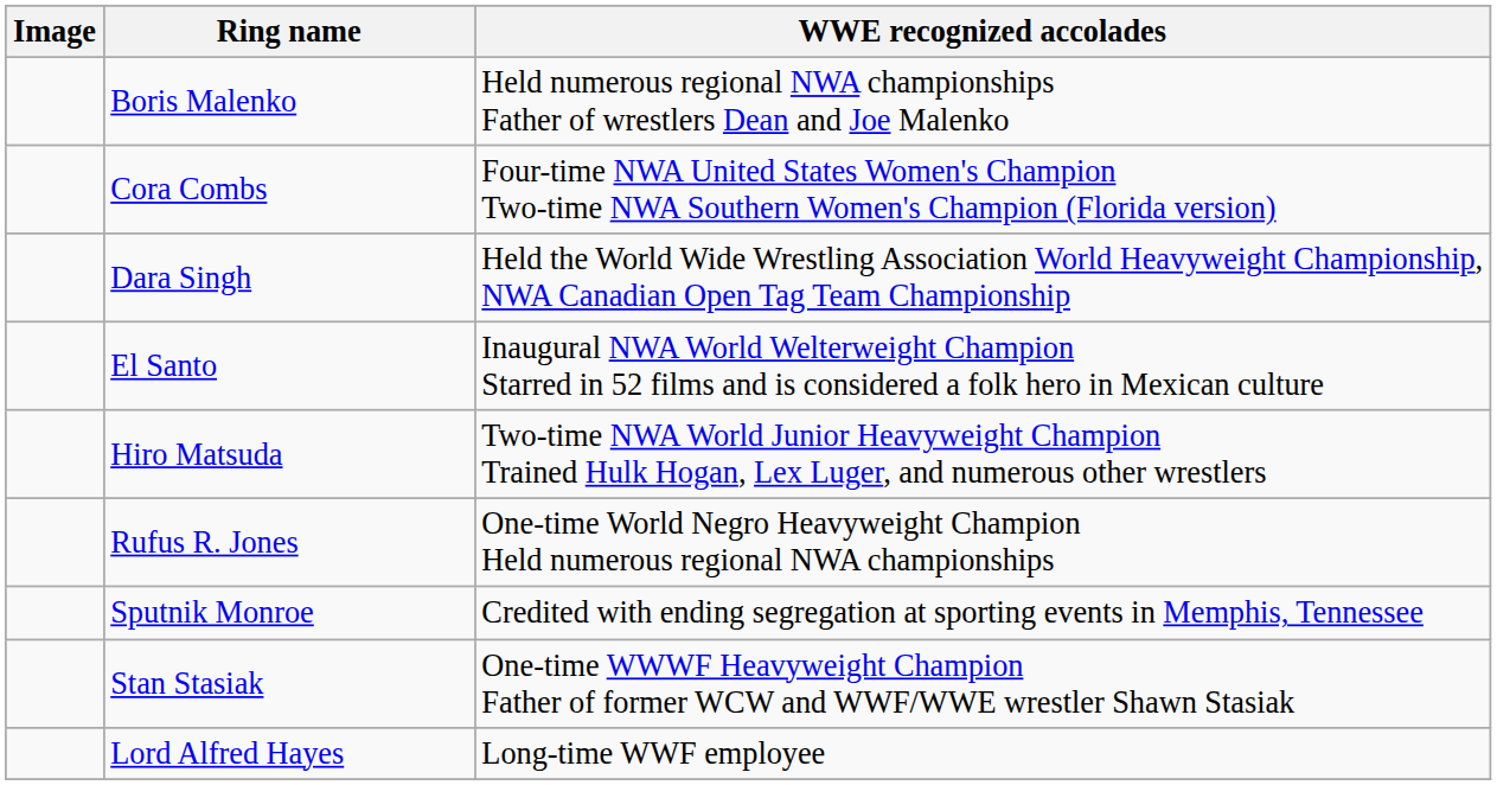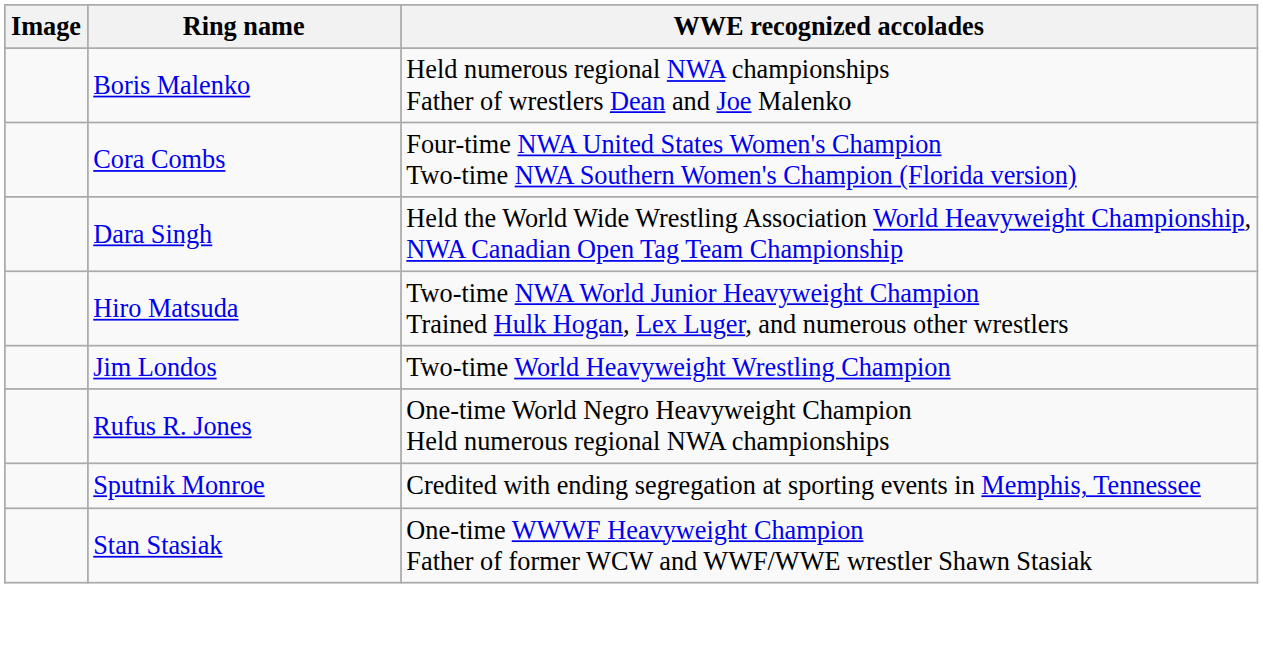 <table class="wikitable sortable" style="font-size: 95%">
 <tr>
 <th class="unsortable">Image</th>
 <th style="width:25%;">Ring name<br></th>
 <th class="unsortable">WWE recognized accolades</th>
 </tr>
 <tr>
 <td></td>
 <td><a href='#'>Boris Malenko</a><br></td>
 <td>Held numerous regional <a href='#'>NWA</a> championships<br>Father of wrestlers <a href='#'>Dean</a> and <a href='#'>Joe</a> Malenko</td>
 </tr>
 <tr>
 <td></td>
 <td><a href='#'>Cora Combs</a><br></td>
 <td>Four-time <a href='#'>NWA United States Women's Champion</a><br>Two-time <a href='#'>NWA Southern Women's Champion (Florida version)</a></td>
 </tr>
 <tr>
 <td></td>
 <td><a href='#'>Dara Singh</a></td>
 <td>Held the World  Wide Wrestling Association <a href='#'>World Heavyweight Championship</a>,<br> <a href='#'>NWA Canadian Open Tag Team Championship</a></td>
 </tr>
 <tr>
 <td></td>
-<td><a href='#'>El Santo</a><br></td>
-<td>Inaugural <a href='#'>NWA World Welterweight Champion</a><br>Starred in 52 films and is considered a folk hero in Mexican culture</td>
+<td><a href='#'>Hiro Matsuda</a><br></td>
+<td>Two-time <a href='#'>NWA World Junior Heavyweight Champion</a><br>Trained <a href='#'>Hulk Hogan</a>, <a href='#'>Lex Luger</a>, and numerous other wrestlers</td>
 </tr>
 <tr>
 <td></td>
-<td><a href='#'>Hiro Matsuda</a><br></td>
-<td>Two-time <a href='#'>NWA World Junior Heavyweight Champion</a><br>Trained <a href='#'>Hulk Hogan</a>, <a href='#'>Lex Luger</a>, and numerous other wrestlers</td>
+<td><a href='#'>Jim Londos</a><br></td>
+<td>Two-time <a href='#'>World Heavyweight Wrestling Champion</a></td>
 </tr>
 <tr>
 <td></td>
 <td><a href='#'>Rufus R. Jones</a><br></td>
 <td>One-time World Negro Heavyweight Champion<br>Held numerous regional NWA championships</td>
 </tr>
 <tr>
 <td></td>
 <td><a href='#'>Sputnik Monroe</a><br></td>
 <td>Credited with ending segregation at sporting events in <a href='#'>Memphis, Tennessee</a></td>
 </tr>
 <tr>
 <td></td>
 <td><a href='#'>Stan Stasiak</a><br></td>
 <td>One-time <a href='#'>WWWF Heavyweight Champion</a><br>Father of former WCW and WWF/WWE wrestler Shawn Stasiak</td>
 </tr>
-<tr>
-<td></td>
-<td><a href='#'>Lord Alfred Hayes</a><br></td>
-<td>Long-time WWF employee</td>
-</tr>
 </table>
